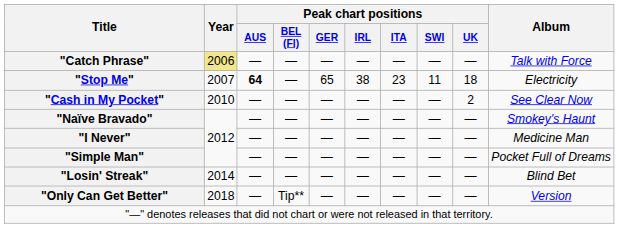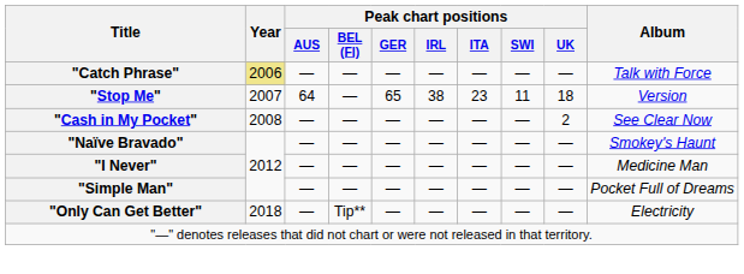 <table class="wikitable plainrowheaders" style="text-align:center;">
 <tr>
 <th scope="col" rowspan="2" style="width:16em;">Title</th>
 <th scope="col" rowspan="2">Year</th>
 <th scope="col" colspan="7">Peak chart positions</th>
 <th scope="col" rowspan="2">Album</th>
 </tr>
 <tr>
 <th style="width:3em;font-size:85%"><a href='#'>AUS</a><br></th>
 <th style="width:3em;font-size:85%"><a href='#'>BEL<br>(Fl)</a></th>
 <th style="width:3em;font-size:85%"><a href='#'>GER</a></th>
 <th style="width:3em;font-size:85%"><a href='#'>IRL</a></th>
 <th style="width:3em;font-size:85%"><a href='#'>ITA</a></th>
 <th style="width:3em;font-size:85%"><a href='#'>SWI</a></th>
 <th style="width:3em;font-size:85%"><a href='#'>UK</a></th>
 </tr>
 <tr>
 <th scope="row">"Catch Phrase"<br></th>
 <td style="background: khaki;">2006</td>
 <td>—</td>
 <td>—</td>
 <td>—</td>
 <td>—</td>
 <td>—</td>
 <td>—</td>
 <td>—</td>
 <td><em><a href='#'>Talk with Force</a></em></td>
 </tr>
 <tr>
 <th scope="row">"<a href='#'>Stop Me</a>"<br></th>
 <td>2007</td>
-<td><strong>64</strong></td>
+<td>64</td>
 <td>—</td>
 <td>65</td>
 <td>38</td>
 <td>23</td>
 <td>11</td>
 <td>18</td>
-<td><em>Electricity</em></td>
+<td><em><a href='#'>Version</a></em></td>
 </tr>
 <tr>
 <th scope="row">"<a href='#'>Cash in My Pocket</a>"<br></th>
-<td>2010</td>
+<td>2008</td>
 <td>—</td>
 <td>—</td>
 <td>—</td>
 <td>—</td>
 <td>—</td>
 <td>—</td>
 <td>2</td>
 <td><em><a href='#'>See Clear Now</a></em></td>
 </tr>
 <tr>
 <th scope="row">"Naïve Bravado"<br></th>
 <td rowspan="3">2012</td>
 <td>—</td>
 <td>—</td>
 <td>—</td>
 <td>—</td>
 <td>—</td>
 <td>—</td>
 <td>—</td>
 <td><em><a href='#'>Smokey's Haunt</a></em></td>
 </tr>
 <tr>
 <th scope="row">"I Never"<br></th>
 <td>—</td>
 <td>—</td>
 <td>—</td>
 <td>—</td>
 <td>—</td>
 <td>—</td>
 <td>—</td>
 <td><em>Medicine Man</em></td>
 </tr>
 <tr>
 <th scope="row">"Simple Man"<br></th>
 <td>—</td>
 <td>—</td>
 <td>—</td>
 <td>—</td>
 <td>—</td>
 <td>—</td>
 <td>—</td>
 <td><em>Pocket Full of Dreams</em></td>
 </tr>
 <tr>
-<th scope="row">"Losin' Streak"<br></th>
-<td>2014</td>
-<td>—</td>
-<td>—</td>
-<td>—</td>
-<td>—</td>
-<td>—</td>
-<td>—</td>
-<td>—</td>
-<td><em>Blind Bet</em></td>
-</tr>
-<tr>
 <th scope="row">"Only Can Get Better"<br></th>
 <td>2018</td>
 <td>—</td>
 <td>Tip**</td>
 <td>—</td>
 <td>—</td>
 <td>—</td>
 <td>—</td>
 <td>—</td>
-<td><em><a href='#'>Version</a></em></td>
+<td><em>Electricity</em></td>
 </tr>
 <tr>
 <td colspan="10" style="font-size:90%">"—" denotes releases that did not chart or were not released in that territory.</td>
 </tr>
 </table>
